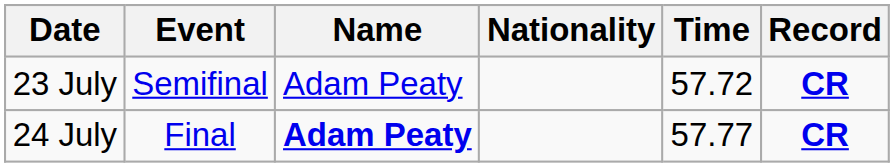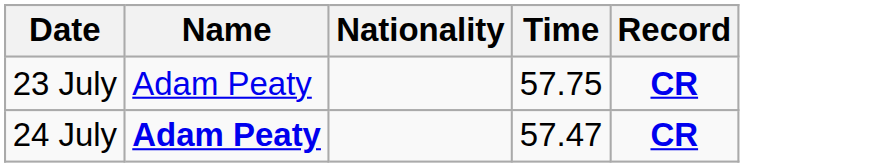 <table class="wikitable" style=text-align:center>
 <tr>
 <th>Date</th>
-<th>Event</th>
 <th>Name</th>
 <th>Nationality</th>
 <th>Time</th>
 <th>Record</th>
 </tr>
 <tr>
 <td>23 July</td>
-<td><a href='#'>Semifinal</a></td>
 <td align=left><a href='#'>Adam Peaty</a></td>
 <td align=left></td>
-<td>57.72</td>
+<td>57.75</td>
 <td><strong><a href='#'>CR</a></strong></td>
 </tr>
 <tr>
 <td>24 July</td>
-<td><a href='#'>Final</a></td>
 <td align=left><strong><a href='#'>Adam Peaty</a></strong></td>
 <td align=left></td>
-<td>57.77</td>
+<td>57.47</td>
 <td><strong><a href='#'>CR</a></strong></td>
 </tr>
 </table>
